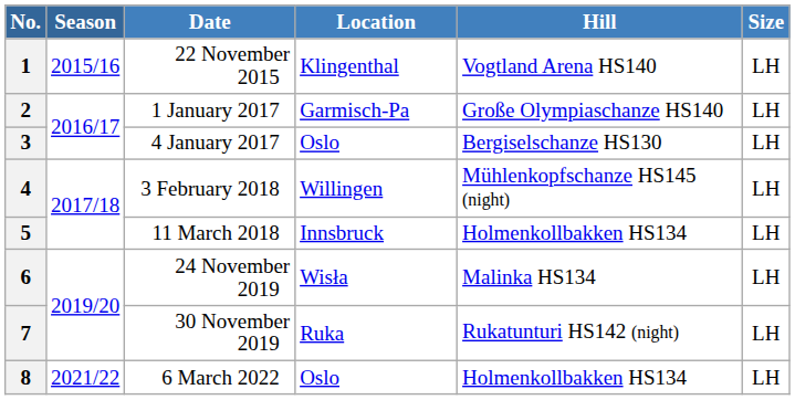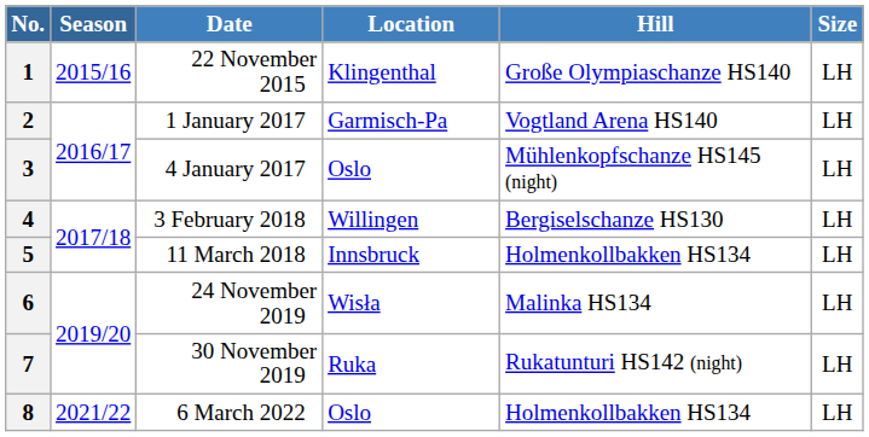 <table class="wikitable sortable" style="font-size:86%; line-height:15px; text-align:left; border:grey solid 1px; border-collapse:collapse; background:#ffffff;">
 <tr style="background:#efefef;">
 <th style="background-color:#369; color:white; width:10px;">No.</th>
 <th style="background-color:#369; color:white;  width:30px;">Season</th>
 <th style="background-color:#4180be; color:white; width:105px;">Date</th>
 <th style="background-color:#4180be; color:white; width:100px;">Location</th>
 <th style="background-color:#4180be; color:white; width:180px;">Hill</th>
 <th style="background-color:#4180be; color:white; width:25px;">Size</th>
 </tr>
 <tr>
 <th scope=row style="text-align:center;">1</th>
 <td align=center><a href='#'>2015/16</a></td>
 <td align=right>22 November 2015  </td>
 <td> <a href='#'>Klingenthal</a></td>
-<td><a href='#'>Vogtland Arena</a> HS140</td>
+<td><a href='#'>Große Olympiaschanze</a> HS140</td>
 <td align=center>LH</td>
 </tr>
 <tr>
 <th scope=row style="text-align:center;">2</th>
 <td align=center rowspan=2><a href='#'>2016/17</a></td>
 <td align=right>1 January 2017  </td>
 <td> <a href='#'>Garmisch-Pa</a></td>
-<td><a href='#'>Große Olympiaschanze</a> HS140</td>
+<td><a href='#'>Vogtland Arena</a> HS140</td>
 <td align=center>LH</td>
 </tr>
 <tr>
 <th scope=row style="text-align:center;">3</th>
 <td align=right>4 January 2017  </td>
 <td> <a href='#'>Oslo</a></td>
-<td><a href='#'>Bergiselschanze</a> HS130</td>
+<td><a href='#'>Mühlenkopfschanze</a> HS145 <small>(night)</small></td>
 <td align=center>LH</td>
 </tr>
 <tr>
 <th scope=row style="text-align:center;">4</th>
 <td align=center rowspan=2><a href='#'>2017/18</a></td>
 <td align=right>3 February 2018  </td>
 <td> <a href='#'>Willingen</a></td>
-<td><a href='#'>Mühlenkopfschanze</a> HS145 <small>(night)</small></td>
+<td><a href='#'>Bergiselschanze</a> HS130</td>
 <td align=center>LH</td>
 </tr>
 <tr>
 <th scope=row style="text-align:center;">5</th>
 <td align=right>11 March 2018  </td>
 <td> <a href='#'>Innsbruck</a></td>
 <td><a href='#'>Holmenkollbakken</a> HS134</td>
 <td align=center>LH</td>
 </tr>
 <tr>
 <th scope=row style="text-align:center;">6</th>
 <td align=center rowspan=2><a href='#'>2019/20</a></td>
 <td align=right>24 November 2019  </td>
 <td> <a href='#'>Wisła</a></td>
 <td><a href='#'>Malinka</a> HS134</td>
 <td align=center>LH</td>
 </tr>
 <tr>
 <th scope=row style="text-align:center;">7</th>
 <td align=right>30 November 2019  </td>
 <td> <a href='#'>Ruka</a></td>
 <td><a href='#'>Rukatunturi</a> HS142 <small>(night)</small></td>
 <td align=center>LH</td>
 </tr>
 <tr>
 <th scope=row style="text-align:center;">8</th>
 <td align=center><a href='#'>2021/22</a></td>
 <td align=right>6 March 2022  </td>
 <td> <a href='#'>Oslo</a></td>
 <td><a href='#'>Holmenkollbakken</a> HS134</td>
 <td align=center>LH</td>
 </tr>
 </table>
